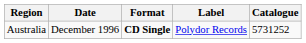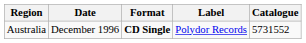 <table class=wikitable>
 <tr>
 <th>Region</th>
 <th>Date</th>
 <th>Format</th>
 <th>Label</th>
 <th>Catalogue</th>
 </tr>
 <tr>
 <td>Australia</td>
 <td>December 1996</td>
 <td><strong>CD Single</strong></td>
 <td><a href='#'>Polydor Records</a></td>
-<td>5731252</td>
+<td>5731552</td>
 </tr>
 </table>
